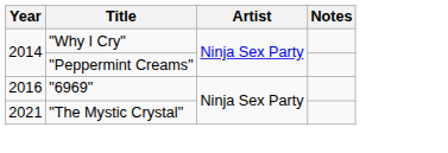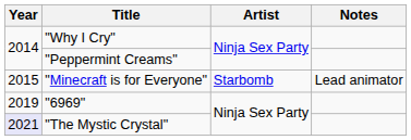 <table class="wikitable">
 <tr>
 <th>Year</th>
 <th>Title</th>
 <th>Artist</th>
 <th>Notes</th>
 </tr>
 <tr>
 <td rowspan="2">2014</td>
 <td>"Why I Cry"</td>
 <td rowspan="2"><a href='#'>Ninja Sex Party</a></td>
 <td></td>
 </tr>
 <tr>
 <td>"Peppermint Creams"</td>
 <td></td>
 </tr>
 <tr>
-<td>2016</td>
+<td>2015</td>
+<td>"<a href='#'>Minecraft</a> is for Everyone"</td>
+<td><a href='#'>Starbomb</a></td>
+<td>Lead animator</td>
+</tr>
+<tr>
+<td>2019</td>
 <td>"6969"</td>
 <td rowspan="2">Ninja Sex Party</td>
 <td></td>
 </tr>
 <tr>
-<td>2021</td>
+<td style="background: lavender;">2021</td>
 <td>"The Mystic Crystal"</td>
 <td></td>
 </tr>
 </table>
